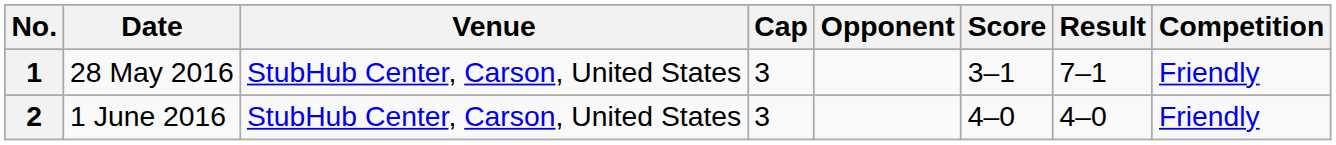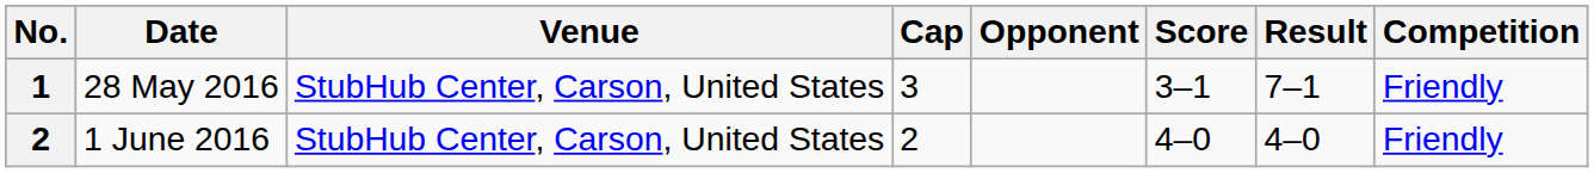 <table class="wikitable sortable plainrowheaders">
 <tr>
 <th scope=col>No.</th>
 <th scope=col data-sort-type=date>Date</th>
 <th scope=col>Venue</th>
 <th scope=col>Cap</th>
 <th scope=col>Opponent</th>
 <th scope=col>Score</th>
 <th scope=col>Result</th>
 <th scope=col>Competition</th>
 </tr>
 <tr>
 <th scope=row>1</th>
 <td>28 May 2016</td>
 <td><a href='#'>StubHub Center</a>, <a href='#'>Carson</a>, United States</td>
 <td>3</td>
 <td></td>
 <td>3–1</td>
 <td>7–1</td>
 <td><a href='#'>Friendly</a></td>
 </tr>
 <tr>
 <th scope=row>2</th>
 <td>1 June 2016</td>
 <td><a href='#'>StubHub Center</a>, <a href='#'>Carson</a>, United States</td>
-<td>3</td>
+<td>2</td>
 <td></td>
 <td>4–0</td>
 <td>4–0</td>
 <td><a href='#'>Friendly</a></td>
 </tr>
 </table>
